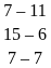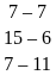 <table style="text-align:center">
 <tr>
 <th width=200></th>
 <th width=100></th>
 <th width=200></th>
 </tr>
 <tr>
-<td align=right></td>
-<td>7 – 11</td>
+<td align=right><strong></strong></td>
+<td>7 – 7</td>
 <td align=left><strong></strong></td>
 </tr>
 <tr>
 <td align=right><strong></strong></td>
 <td>15 – 6</td>
 <td align=left></td>
 </tr>
 <tr>
-<td align=right><strong></strong></td>
-<td>7 – 7</td>
+<td align=right></td>
+<td>7 – 11</td>
 <td align=left><strong></strong></td>
 </tr>
 </table>
